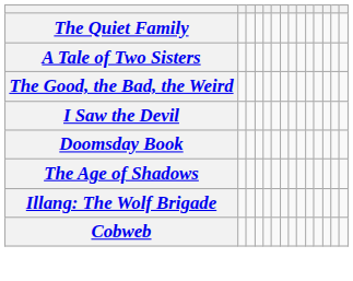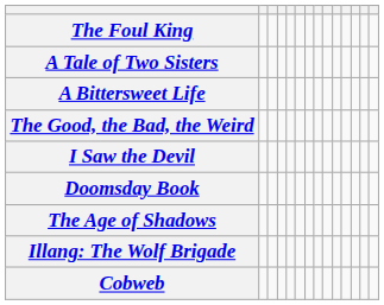 <table class="wikitable plainrowheaders">
 <tr>
 <th></th>
 <th></th>
 <th></th>
 <th></th>
 <th></th>
 <th></th>
 <th></th>
 <th></th>
 <th></th>
 <th></th>
 <th></th>
 <th></th>
 <th></th>
 <th></th>
 </tr>
 <tr>
-<th scope="row"><em><a href='#'>The Quiet Family</a></em></th>
+<th scope="row"><em><a href='#'>The Foul King</a></em></th>
 <td></td>
 <td></td>
 <td></td>
 <td></td>
 <td></td>
 <td></td>
 <td></td>
 <td></td>
 <td></td>
 <td></td>
 <td></td>
 <td></td>
 <td></td>
 </tr>
 <tr>
 <th scope="row"><em><a href='#'>A Tale of Two Sisters</a></em></th>
+<td></td>
+<td></td>
+<td></td>
+<td></td>
+<td></td>
+<td></td>
+<td></td>
+<td></td>
+<td></td>
+<td></td>
+<td></td>
+<td></td>
+<td></td>
+</tr>
+<tr>
+<th scope="row"><em><a href='#'>A Bittersweet Life</a></em></th>
 <td></td>
 <td></td>
 <td></td>
 <td></td>
 <td></td>
 <td></td>
 <td></td>
 <td></td>
 <td></td>
 <td></td>
 <td></td>
 <td></td>
 <td></td>
 </tr>
 <tr>
 <th scope="row"><em><a href='#'>The Good, the Bad, the Weird</a></em></th>
 <td></td>
 <td></td>
 <td></td>
 <td></td>
 <td></td>
 <td></td>
 <td></td>
 <td></td>
 <td></td>
 <td></td>
 <td></td>
 <td></td>
 <td></td>
 </tr>
 <tr>
 <th scope="row"><em><a href='#'>I Saw the Devil</a></em></th>
 <td></td>
 <td></td>
 <td></td>
 <td></td>
 <td></td>
 <td></td>
 <td></td>
 <td></td>
 <td></td>
 <td></td>
 <td></td>
 <td></td>
 <td></td>
 </tr>
 <tr>
 <th scope="row"><em><a href='#'>Doomsday Book</a></em></th>
 <td></td>
 <td></td>
 <td></td>
 <td></td>
 <td></td>
 <td></td>
 <td></td>
 <td></td>
 <td></td>
 <td></td>
 <td></td>
 <td></td>
 <td></td>
 </tr>
 <tr>
 <th scope="row"><em><a href='#'>The Age of Shadows</a></em></th>
 <td></td>
 <td></td>
 <td></td>
 <td></td>
 <td></td>
 <td></td>
 <td></td>
 <td></td>
 <td></td>
 <td></td>
 <td></td>
 <td></td>
 <td></td>
 </tr>
 <tr>
 <th scope="row"><em><a href='#'>Illang: The Wolf Brigade</a></em></th>
 <td></td>
 <td></td>
 <td></td>
 <td></td>
 <td></td>
 <td></td>
 <td></td>
 <td></td>
 <td></td>
 <td></td>
 <td></td>
 <td></td>
 <td></td>
 </tr>
 <tr>
 <th scope="row"><em><a href='#'>Cobweb</a></em></th>
 <td></td>
 <td></td>
 <td></td>
 <td></td>
 <td></td>
 <td></td>
 <td></td>
 <td></td>
 <td></td>
 <td></td>
 <td></td>
 <td></td>
 <td></td>
 </tr>
 </table>
